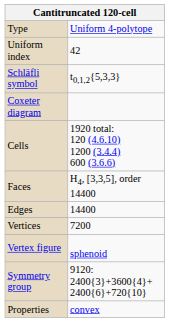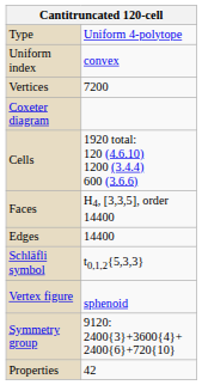 <table class="wikitable" align="right" style="margin-left:10px" width="250">
 <tr>
 <th bgcolor=#e7dcc3 colspan=2>Cantitruncated 120-cell</th>
 </tr>
 <tr>
 <td bgcolor=#e7dcc3>Type</td>
 <td><a href='#'>Uniform 4-polytope</a></td>
 </tr>
 <tr>
 <td bgcolor=#e7dcc3>Uniform index</td>
-<td>42</td>
+<td><a href='#'>convex</a></td>
 </tr>
 <tr>
-<td bgcolor=#e7dcc3><a href='#'>Schläfli symbol</a></td>
-<td>t<sub>0,1,2</sub>{5,3,3}</td>
+<td bgcolor=#e7dcc3>Vertices</td>
+<td>7200</td>
 </tr>
 <tr>
 <td bgcolor=#e7dcc3><a href='#'>Coxeter diagram</a></td>
 <td></td>
 </tr>
 <tr>
 <td bgcolor=#e7dcc3>Cells</td>
 <td>1920 total:<br>120 <a href='#'>(4.6.10)</a> <br>1200 <a href='#'>(3.4.4)</a> <br>600 <a href='#'>(3.6.6)</a> </td>
 </tr>
 <tr>
 <td bgcolor=#e7dcc3>Faces</td>
 <td>H<sub>4</sub>, [3,3,5], order 14400</td>
 </tr>
 <tr>
 <td bgcolor=#e7dcc3>Edges</td>
 <td>14400</td>
 </tr>
 <tr>
-<td bgcolor=#e7dcc3>Vertices</td>
-<td>7200</td>
+<td bgcolor=#e7dcc3><a href='#'>Schläfli symbol</a></td>
+<td>t<sub>0,1,2</sub>{5,3,3}</td>
 </tr>
 <tr>
 <td bgcolor=#e7dcc3><a href='#'>Vertex figure</a></td>
 <td><br><a href='#'>sphenoid</a></td>
 </tr>
 <tr>
 <td bgcolor=#e7dcc3><a href='#'>Symmetry group</a></td>
 <td>9120:<br>2400{3}+3600{4}+<br>2400{6}+720{10}</td>
 </tr>
 <tr>
 <td bgcolor=#e7dcc3>Properties</td>
-<td><a href='#'>convex</a></td>
+<td>42</td>
 </tr>
 </table>
